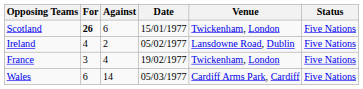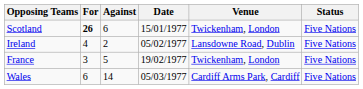 <table class="wikitable">
 <tr>
 <th>Opposing Teams</th>
 <th>For</th>
 <th>Against</th>
 <th>Date</th>
 <th>Venue</th>
 <th>Status</th>
 </tr>
 <tr>
 <td><a href='#'>Scotland</a></td>
 <td><strong>26</strong></td>
 <td>6</td>
 <td>15/01/1977</td>
 <td><a href='#'>Twickenham</a>, <a href='#'>London</a></td>
 <td><a href='#'>Five Nations</a></td>
 </tr>
 <tr>
 <td><a href='#'>Ireland</a></td>
 <td>4</td>
 <td>2</td>
 <td>05/02/1977</td>
 <td><a href='#'>Lansdowne Road</a>, <a href='#'>Dublin</a></td>
 <td><a href='#'>Five Nations</a></td>
 </tr>
 <tr>
 <td><a href='#'>France</a></td>
 <td>3</td>
-<td>4</td>
+<td>5</td>
 <td>19/02/1977</td>
 <td><a href='#'>Twickenham</a>, <a href='#'>London</a></td>
 <td><a href='#'>Five Nations</a></td>
 </tr>
 <tr>
 <td><a href='#'>Wales</a></td>
 <td>6</td>
 <td>14</td>
 <td>05/03/1977</td>
 <td><a href='#'>Cardiff Arms Park</a>, <a href='#'>Cardiff</a></td>
 <td><a href='#'>Five Nations</a></td>
 </tr>
 </table>
